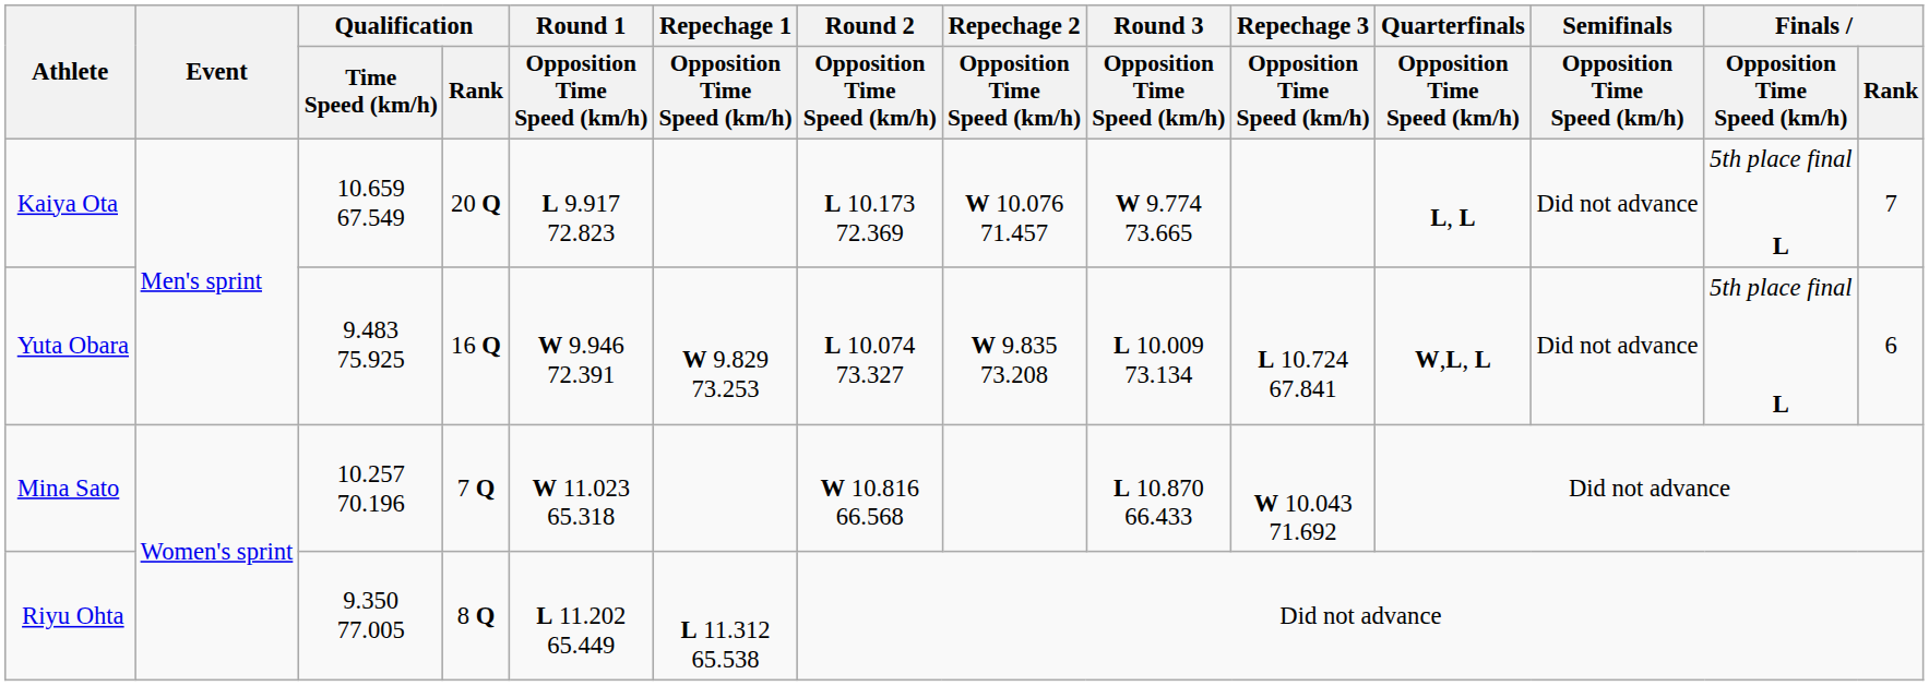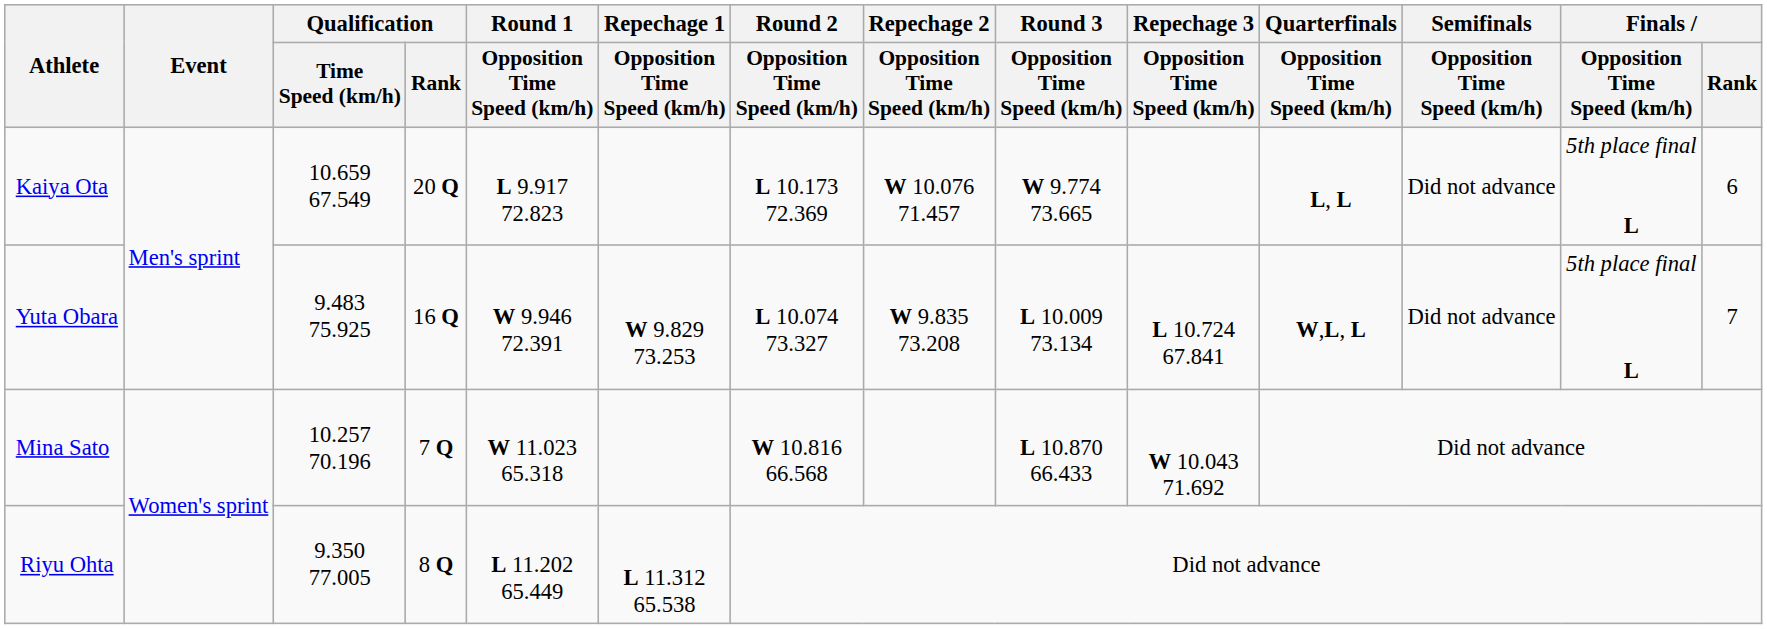 <table class=wikitable style=font-size:90%;text-align:center>
 <tr>
 <th rowspan=2>Athlete</th>
 <th rowspan=2>Event</th>
 <th colspan=2>Qualification</th>
 <th>Round 1</th>
 <th>Repechage 1</th>
 <th>Round 2</th>
 <th>Repechage 2</th>
 <th>Round 3</th>
 <th>Repechage 3</th>
 <th>Quarterfinals</th>
 <th>Semifinals</th>
 <th colspan=2>Finals / </th>
 </tr>
 <tr style=font-size:95%>
 <th>Time<br>Speed (km/h)</th>
 <th>Rank</th>
 <th>Opposition<br>Time<br>Speed (km/h)</th>
 <th>Opposition<br>Time<br>Speed (km/h)</th>
 <th>Opposition<br>Time<br>Speed (km/h)</th>
 <th>Opposition<br>Time<br>Speed (km/h)</th>
 <th>Opposition<br>Time<br>Speed (km/h)</th>
 <th>Opposition<br>Time<br>Speed (km/h)</th>
 <th>Opposition<br>Time<br>Speed (km/h)</th>
 <th>Opposition<br>Time<br>Speed (km/h)</th>
 <th>Opposition<br>Time<br>Speed (km/h)</th>
 <th>Rank</th>
 </tr>
 <tr>
 <td align=left> <a href='#'>Kaiya Ota</a></td>
 <td rowspan="2" align="left"><a href='#'>Men's sprint</a></td>
 <td>10.659<br>67.549</td>
 <td>20 <strong>Q</strong></td>
 <td><br><strong>L</strong> 9.917<br>72.823</td>
 <td></td>
 <td><br><strong>L</strong> 10.173<br>72.369</td>
 <td><br><strong>W</strong> 10.076<br>71.457</td>
 <td><br><strong>W</strong> 9.774<br>73.665</td>
 <td></td>
 <td><br><strong>L</strong>, <strong>L</strong></td>
 <td colspan=1>Did not advance</td>
 <td><em>5th place final</em><br><br><br><strong>L</strong></td>
-<td>7</td>
+<td>6</td>
 </tr>
 <tr>
 <td> <a href='#'>Yuta Obara</a></td>
 <td>9.483<br>75.925</td>
 <td>16 <strong>Q</strong></td>
 <td><br><strong>W</strong> 9.946<br>72.391</td>
 <td><br><br><strong>W</strong> 9.829<br>73.253</td>
 <td><br><strong>L</strong> 10.074<br>73.327</td>
 <td><br><strong>W</strong> 9.835<br>73.208</td>
 <td><br><strong>L</strong> 10.009<br>73.134</td>
 <td><br><br><strong>L</strong> 10.724<br>67.841</td>
 <td><br><strong>W</strong>,<strong>L</strong>, <strong>L</strong></td>
 <td colspan=1>Did not advance</td>
 <td><em>5th place final</em><br><br><br><br><strong>L</strong></td>
-<td>6</td>
+<td>7</td>
 </tr>
 <tr>
 <td align="left"> <a href='#'>Mina Sato</a></td>
 <td rowspan="2" align="left"><a href='#'>Women's sprint</a></td>
 <td>10.257<br>70.196</td>
 <td>7 <strong>Q</strong></td>
 <td><br><strong>W</strong> 11.023<br>65.318</td>
 <td></td>
 <td><br><strong>W</strong> 10.816<br>66.568</td>
 <td></td>
 <td><br><strong>L</strong> 10.870<br>66.433</td>
 <td><br><br><strong>W</strong> 10.043<br>71.692</td>
 <td colspan=4>Did not advance</td>
 </tr>
 <tr>
 <td> <a href='#'>Riyu Ohta</a></td>
 <td>9.350<br>77.005</td>
 <td>8 <strong>Q</strong></td>
 <td><br><strong>L</strong> 11.202<br>65.449</td>
 <td><br><br><strong>L</strong> 11.312<br>65.538</td>
 <td colspan=8>Did not advance</td>
 </tr>
 </table>
